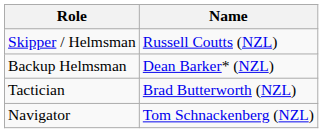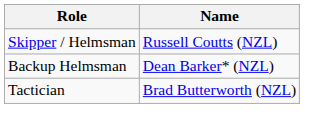 <table class="wikitable">
 <tr>
 <th>Role</th>
 <th>Name</th>
 </tr>
 <tr>
 <td><a href='#'>Skipper</a> / Helmsman</td>
 <td><a href='#'>Russell Coutts</a> (<a href='#'>NZL</a>)</td>
 </tr>
 <tr>
 <td>Backup Helmsman</td>
 <td><a href='#'>Dean Barker</a>* (<a href='#'>NZL</a>)</td>
 </tr>
 <tr>
 <td>Tactician</td>
 <td><a href='#'>Brad Butterworth</a> (<a href='#'>NZL</a>)</td>
 </tr>
-<tr>
-<td>Navigator</td>
-<td><a href='#'>Tom Schnackenberg</a> (<a href='#'>NZL</a>)</td>
-</tr>
 </table>
